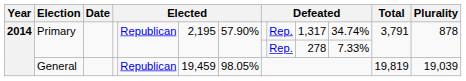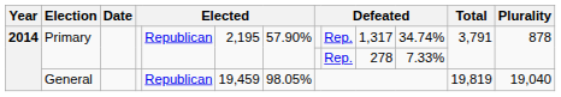 <table class=wikitable>
 <tr>
 <th>Year</th>
 <th>Election</th>
 <th>Date</th>
 <th ! colspan="4">Elected</th>
 <th ! colspan="4">Defeated</th>
 <th>Total</th>
 <th>Plurality</th>
 </tr>
 <tr>
 <th rowspan="3" valign="top">2014</th>
 <td rowspan="2" valign="top">Primary</td>
 <td rowspan="2" valign="top"></td>
 <td rowspan="2" valign="top"></td>
 <td rowspan="2" valign="top" ><a href='#'>Republican</a></td>
 <td rowspan="2" valign="top" align="right">2,195</td>
 <td rowspan="2" valign="top" align="right">57.90%</td>
 <td valign="top"></td>
 <td valign="top" ><a href='#'>Rep.</a></td>
 <td valign="top" align="right">1,317</td>
 <td valign="top" align="right">34.74%</td>
 <td rowspan="2" valign="top" align="right">3,791</td>
 <td rowspan="2" valign="top" align="right">878</td>
 </tr>
 <tr>
 <td valign="top"></td>
 <td valign="top" ><a href='#'>Rep.</a></td>
 <td valign="top" align="right">278</td>
 <td valign="top" align="right">7.33%</td>
 </tr>
 <tr>
 <td valign="top">General</td>
 <td valign="top"></td>
 <td valign="top"></td>
 <td valign="top" ><a href='#'>Republican</a></td>
 <td valign="top" align="right">19,459</td>
 <td valign="top" align="right">98.05%</td>
 <td colspan="4"></td>
 <td valign="top" align="right">19,819</td>
-<td valign="top" align="right">19,039</td>
+<td valign="top" align="right">19,040</td>
 </tr>
 </table>
